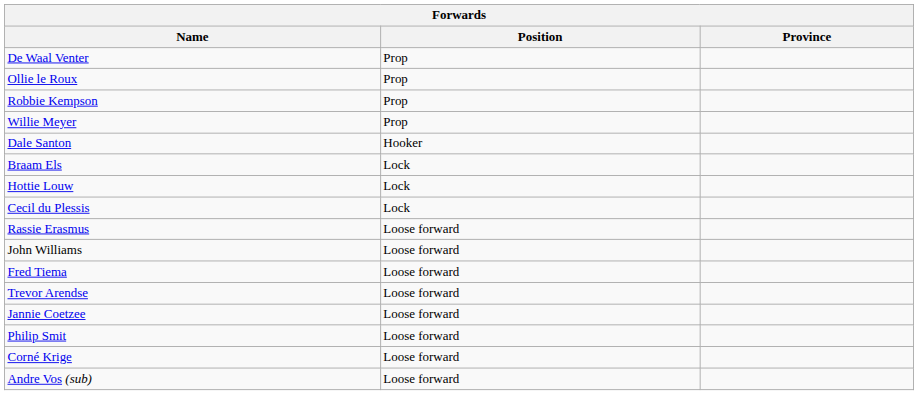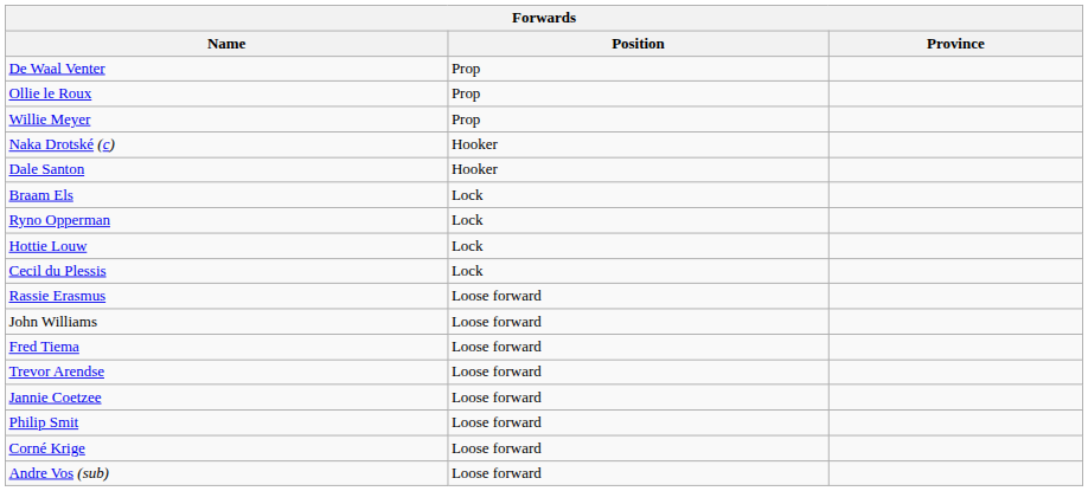 <table class="wikitable" style="font-size:90%; width:80%;">
 <tr>
 <th colspan="3"><strong>Forwards</strong></th>
 </tr>
 <tr>
 <th>Name</th>
 <th>Position</th>
 <th>Province</th>
 </tr>
 <tr>
 <td><a href='#'>De Waal Venter</a></td>
 <td>Prop</td>
 <td></td>
 </tr>
 <tr>
 <td><a href='#'>Ollie le Roux</a></td>
 <td>Prop</td>
 <td></td>
 </tr>
 <tr>
-<td><a href='#'>Robbie Kempson</a></td>
+<td><a href='#'>Willie Meyer</a></td>
 <td>Prop</td>
 <td></td>
 </tr>
 <tr>
-<td><a href='#'>Willie Meyer</a></td>
-<td>Prop</td>
+<td><a href='#'>Naka Drotské</a> <em>(<a href='#'>c</a>)</em></td>
+<td>Hooker</td>
 <td></td>
 </tr>
 <tr>
 <td><a href='#'>Dale Santon</a></td>
 <td>Hooker</td>
 <td></td>
 </tr>
 <tr>
 <td><a href='#'>Braam Els</a></td>
+<td>Lock</td>
+<td></td>
+</tr>
+<tr>
+<td><a href='#'>Ryno Opperman</a></td>
 <td>Lock</td>
 <td></td>
 </tr>
 <tr>
 <td><a href='#'>Hottie Louw</a></td>
 <td>Lock</td>
 <td></td>
 </tr>
 <tr>
 <td><a href='#'>Cecil du Plessis</a></td>
 <td>Lock</td>
 <td></td>
 </tr>
 <tr>
 <td><a href='#'>Rassie Erasmus</a></td>
 <td>Loose forward</td>
 <td></td>
 </tr>
 <tr>
 <td>John Williams</td>
 <td>Loose forward</td>
 <td></td>
 </tr>
 <tr>
 <td><a href='#'>Fred Tiema</a></td>
 <td>Loose forward</td>
 <td></td>
 </tr>
 <tr>
 <td><a href='#'>Trevor Arendse</a></td>
 <td>Loose forward</td>
 <td></td>
 </tr>
 <tr>
 <td><a href='#'>Jannie Coetzee</a></td>
 <td>Loose forward</td>
 <td></td>
 </tr>
 <tr>
 <td><a href='#'>Philip Smit</a></td>
 <td>Loose forward</td>
 <td></td>
 </tr>
 <tr>
 <td><a href='#'>Corné Krige</a></td>
 <td>Loose forward</td>
 <td></td>
 </tr>
 <tr>
 <td><a href='#'>Andre Vos</a> <em>(sub)</em></td>
 <td>Loose forward</td>
 <td></td>
 </tr>
 </table>
